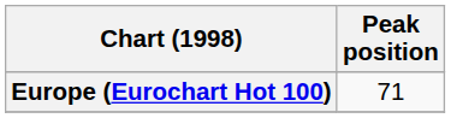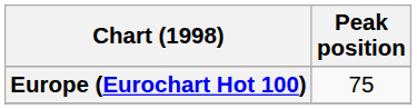 <table class="wikitable sortable plainrowheaders" style="text-align:center">
 <tr>
 <th>Chart (1998)</th>
 <th>Peak<br>position</th>
 </tr>
 <tr>
 </tr>
 <tr>
 <th scope="row">Europe (<a href='#'>Eurochart Hot 100</a>)</th>
-<td>71</td>
+<td>75</td>
 </tr>
 <tr>
 </tr>
 <tr>
 </tr>
 <tr>
 </tr>
 <tr>
 </tr>
 <tr>
 </tr>
 </table>
